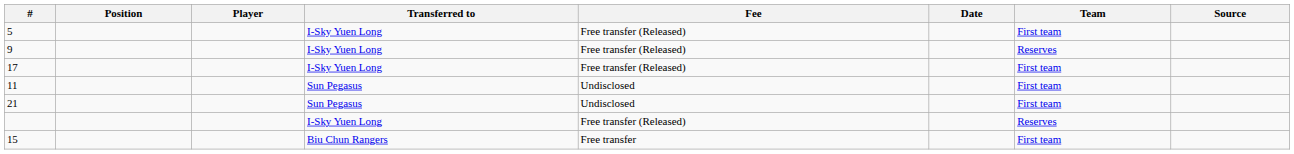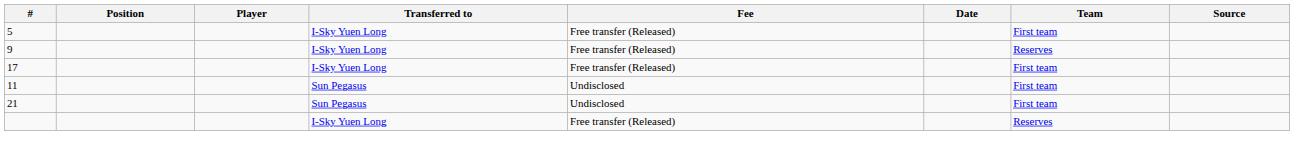 <table class="wikitable sortable" style="width:90%; text-align:center; font-size:95%; text-align:left;">
 <tr>
 <th>#</th>
 <th>Position</th>
 <th>Player</th>
 <th>Transferred to</th>
 <th>Fee</th>
 <th>Date</th>
 <th>Team</th>
 <th>Source</th>
 </tr>
 <tr>
 <td>5</td>
 <td></td>
 <td></td>
 <td> <a href='#'>I-Sky Yuen Long</a></td>
 <td>Free transfer (Released)</td>
 <td></td>
 <td><a href='#'>First team</a></td>
 <td></td>
 </tr>
 <tr>
 <td>9</td>
 <td></td>
 <td></td>
 <td> <a href='#'>I-Sky Yuen Long</a></td>
 <td>Free transfer (Released)</td>
 <td></td>
 <td><a href='#'>Reserves</a></td>
 <td></td>
 </tr>
 <tr>
 <td>17</td>
 <td></td>
 <td></td>
 <td> <a href='#'>I-Sky Yuen Long</a></td>
 <td>Free transfer (Released)</td>
 <td></td>
 <td><a href='#'>First team</a></td>
 <td></td>
 </tr>
 <tr>
 <td>11</td>
 <td></td>
 <td></td>
 <td> <a href='#'>Sun Pegasus</a></td>
 <td>Undisclosed</td>
 <td></td>
 <td><a href='#'>First team</a></td>
 <td></td>
 </tr>
 <tr>
 <td>21</td>
 <td></td>
 <td></td>
 <td> <a href='#'>Sun Pegasus</a></td>
 <td>Undisclosed</td>
 <td></td>
 <td><a href='#'>First team</a></td>
 <td></td>
 </tr>
 <tr>
 <td></td>
 <td></td>
 <td></td>
 <td> <a href='#'>I-Sky Yuen Long</a></td>
 <td>Free transfer (Released)</td>
 <td></td>
 <td><a href='#'>Reserves</a></td>
 <td></td>
 </tr>
-<tr>
-<td>15</td>
-<td></td>
-<td></td>
-<td> <a href='#'>Biu Chun Rangers</a></td>
-<td>Free transfer</td>
-<td></td>
-<td><a href='#'>First team</a></td>
-<td></td>
-</tr>
 </table>
